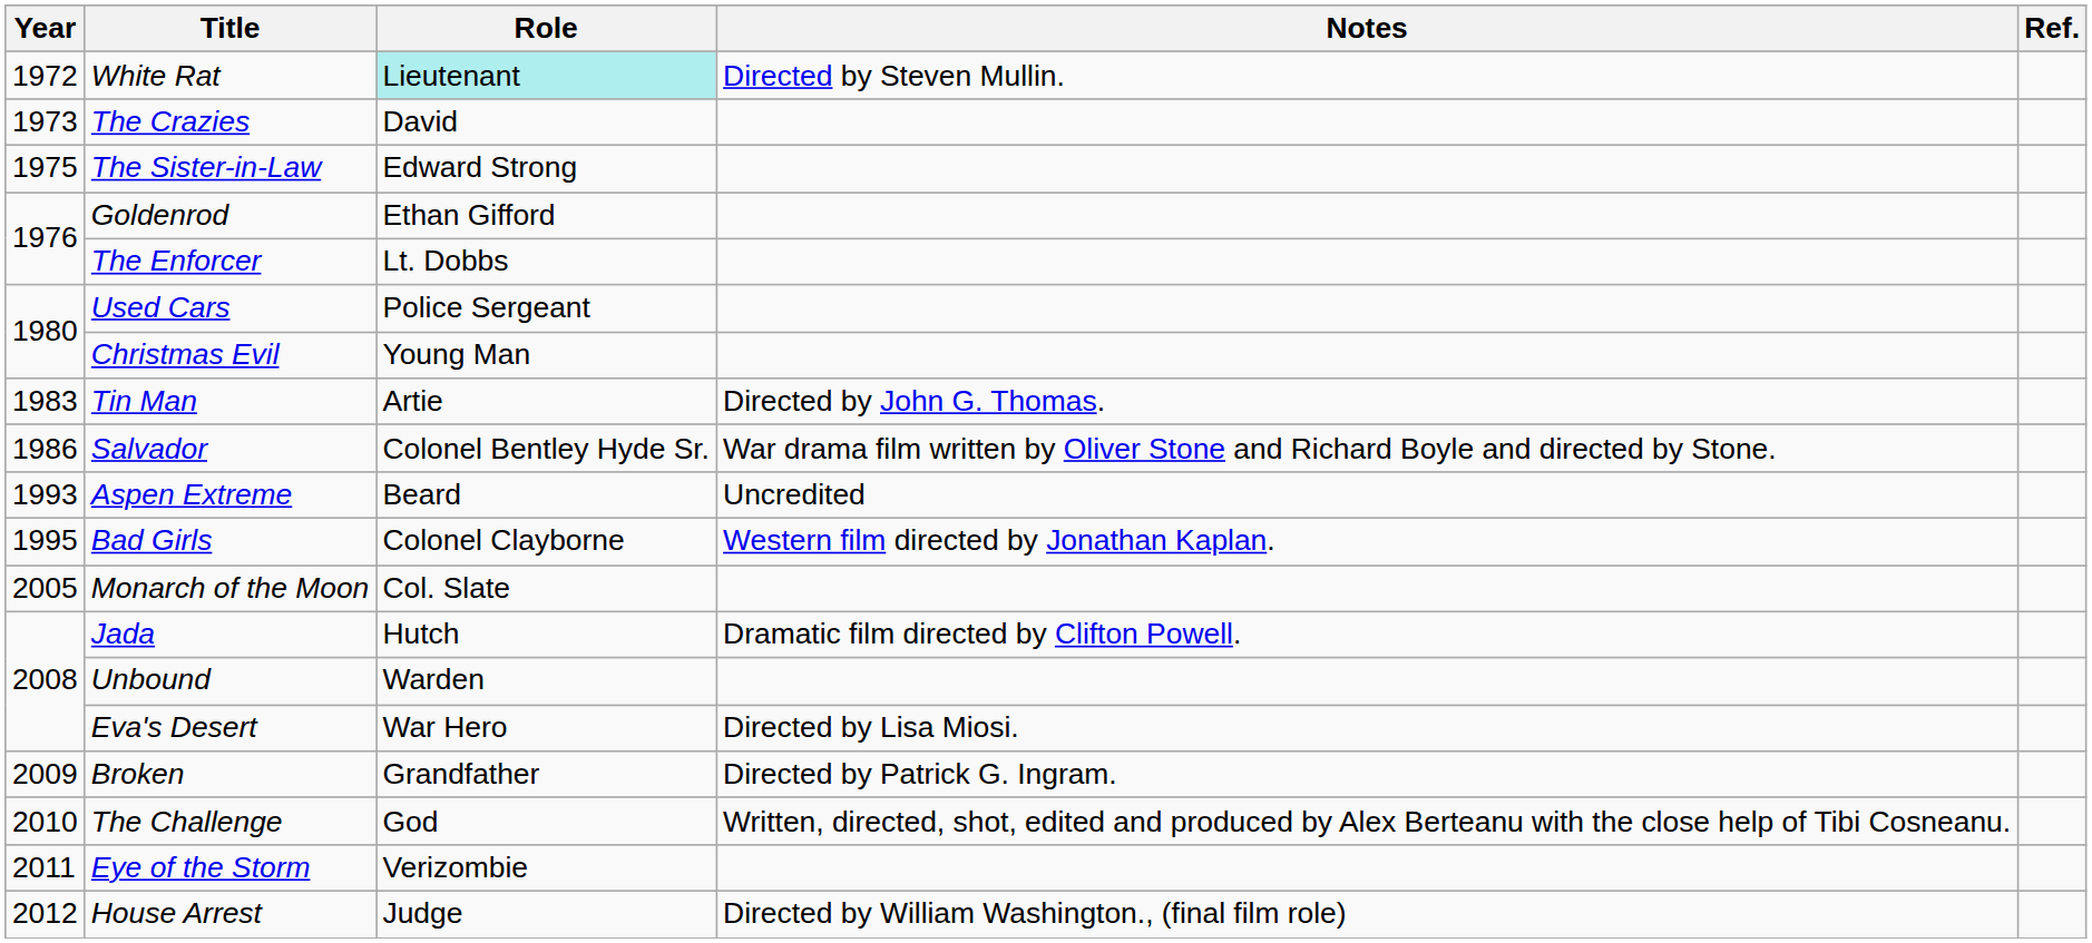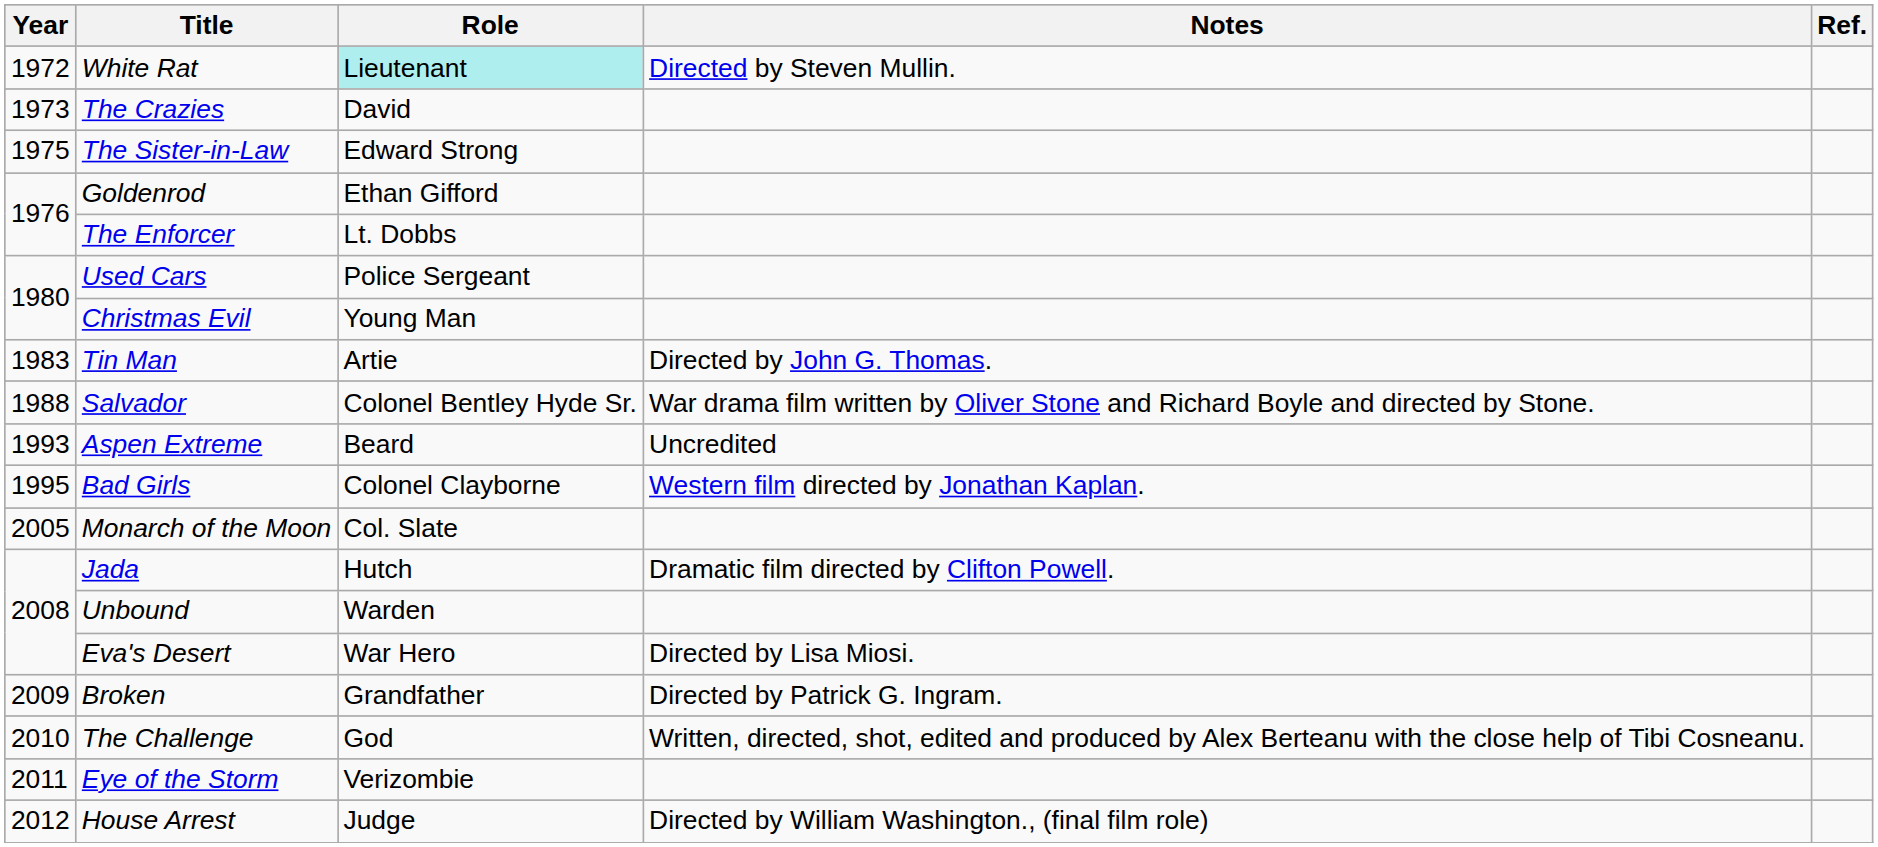 <table class="wikitable sortable">
 <tr>
 <th>Year</th>
 <th>Title</th>
 <th>Role</th>
 <th class="unsortable">Notes</th>
 <th class="unsortable">Ref.</th>
 </tr>
 <tr>
 <td>1972</td>
 <td><em>White Rat</em></td>
 <td style="background: paleturquoise;">Lieutenant</td>
 <td><a href='#'>Directed</a> by Steven Mullin.</td>
 <td></td>
 </tr>
 <tr>
 <td>1973</td>
 <td><em><a href='#'>The Crazies</a></em></td>
 <td>David</td>
 <td></td>
 <td></td>
 </tr>
 <tr>
 <td>1975</td>
 <td><em><a href='#'>The Sister-in-Law</a></em></td>
 <td>Edward Strong</td>
 <td></td>
 <td></td>
 </tr>
 <tr>
 <td rowspan="2">1976</td>
 <td><em>Goldenrod</em></td>
 <td>Ethan Gifford</td>
 <td></td>
 <td></td>
 </tr>
 <tr>
 <td><em><a href='#'>The Enforcer</a></em></td>
 <td>Lt. Dobbs</td>
 <td></td>
 <td></td>
 </tr>
 <tr>
 <td rowspan="2">1980</td>
 <td><em><a href='#'>Used Cars</a></em></td>
 <td>Police Sergeant</td>
 <td></td>
 <td></td>
 </tr>
 <tr>
 <td><em><a href='#'>Christmas Evil</a></em></td>
 <td>Young Man</td>
 <td></td>
 <td></td>
 </tr>
 <tr>
 <td>1983</td>
 <td><em><a href='#'>Tin Man</a></em></td>
 <td>Artie</td>
 <td>Directed by <a href='#'>John G. Thomas</a>.</td>
 <td></td>
 </tr>
 <tr>
-<td>1986</td>
+<td>1988</td>
 <td><em><a href='#'>Salvador</a></em></td>
 <td>Colonel Bentley Hyde Sr.</td>
 <td>War drama film written by <a href='#'>Oliver Stone</a> and Richard Boyle and directed by Stone.</td>
 <td></td>
 </tr>
 <tr>
 <td>1993</td>
 <td><em><a href='#'>Aspen Extreme</a></em></td>
 <td>Beard</td>
 <td>Uncredited</td>
 <td></td>
 </tr>
 <tr>
 <td>1995</td>
 <td><em><a href='#'>Bad Girls</a></em></td>
 <td>Colonel Clayborne</td>
 <td><a href='#'>Western film</a> directed by <a href='#'>Jonathan Kaplan</a>.</td>
 <td></td>
 </tr>
 <tr>
 <td>2005</td>
 <td><em>Monarch of the Moon</em></td>
 <td>Col. Slate</td>
 <td></td>
 <td></td>
 </tr>
 <tr>
 <td rowspan="3">2008</td>
 <td><em><a href='#'>Jada</a></em></td>
 <td>Hutch</td>
 <td>Dramatic film directed by <a href='#'>Clifton Powell</a>.</td>
 <td></td>
 </tr>
 <tr>
 <td><em>Unbound</em></td>
 <td>Warden</td>
 <td></td>
 <td></td>
 </tr>
 <tr>
 <td><em>Eva's Desert</em></td>
 <td>War Hero</td>
 <td>Directed by Lisa Miosi.</td>
 <td></td>
 </tr>
 <tr>
 <td>2009</td>
 <td><em>Broken</em></td>
 <td>Grandfather</td>
 <td>Directed by Patrick G. Ingram.</td>
 <td></td>
 </tr>
 <tr>
 <td>2010</td>
 <td><em>The Challenge</em></td>
 <td>God</td>
 <td>Written, directed, shot, edited and produced by Alex Berteanu with the close help of Tibi Cosneanu.</td>
 <td></td>
 </tr>
 <tr>
 <td>2011</td>
 <td><em><a href='#'>Eye of the Storm</a></em></td>
 <td>Verizombie</td>
 <td></td>
 <td></td>
 </tr>
 <tr>
 <td>2012</td>
 <td><em>House Arrest</em></td>
 <td>Judge</td>
 <td>Directed by William Washington., (final film role)</td>
 <td></td>
 </tr>
 <tr>
 </tr>
 </table>
